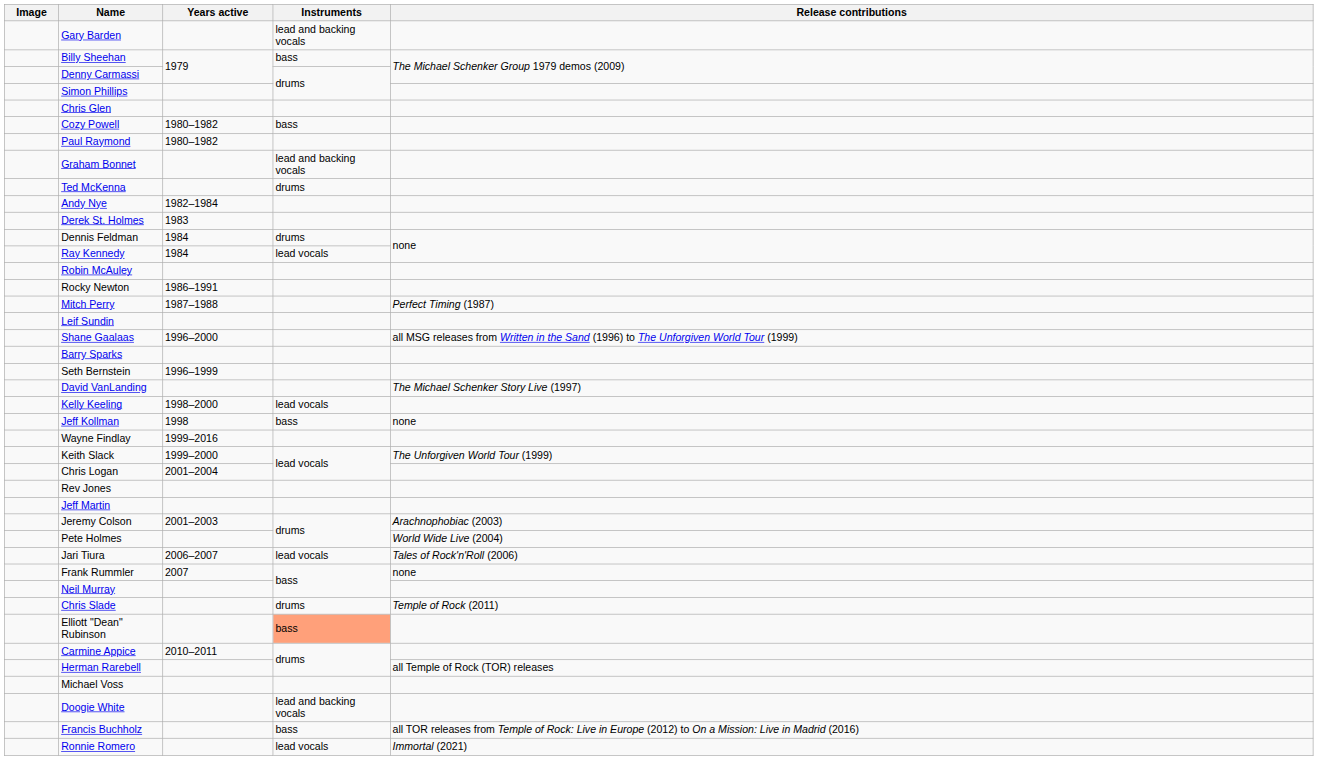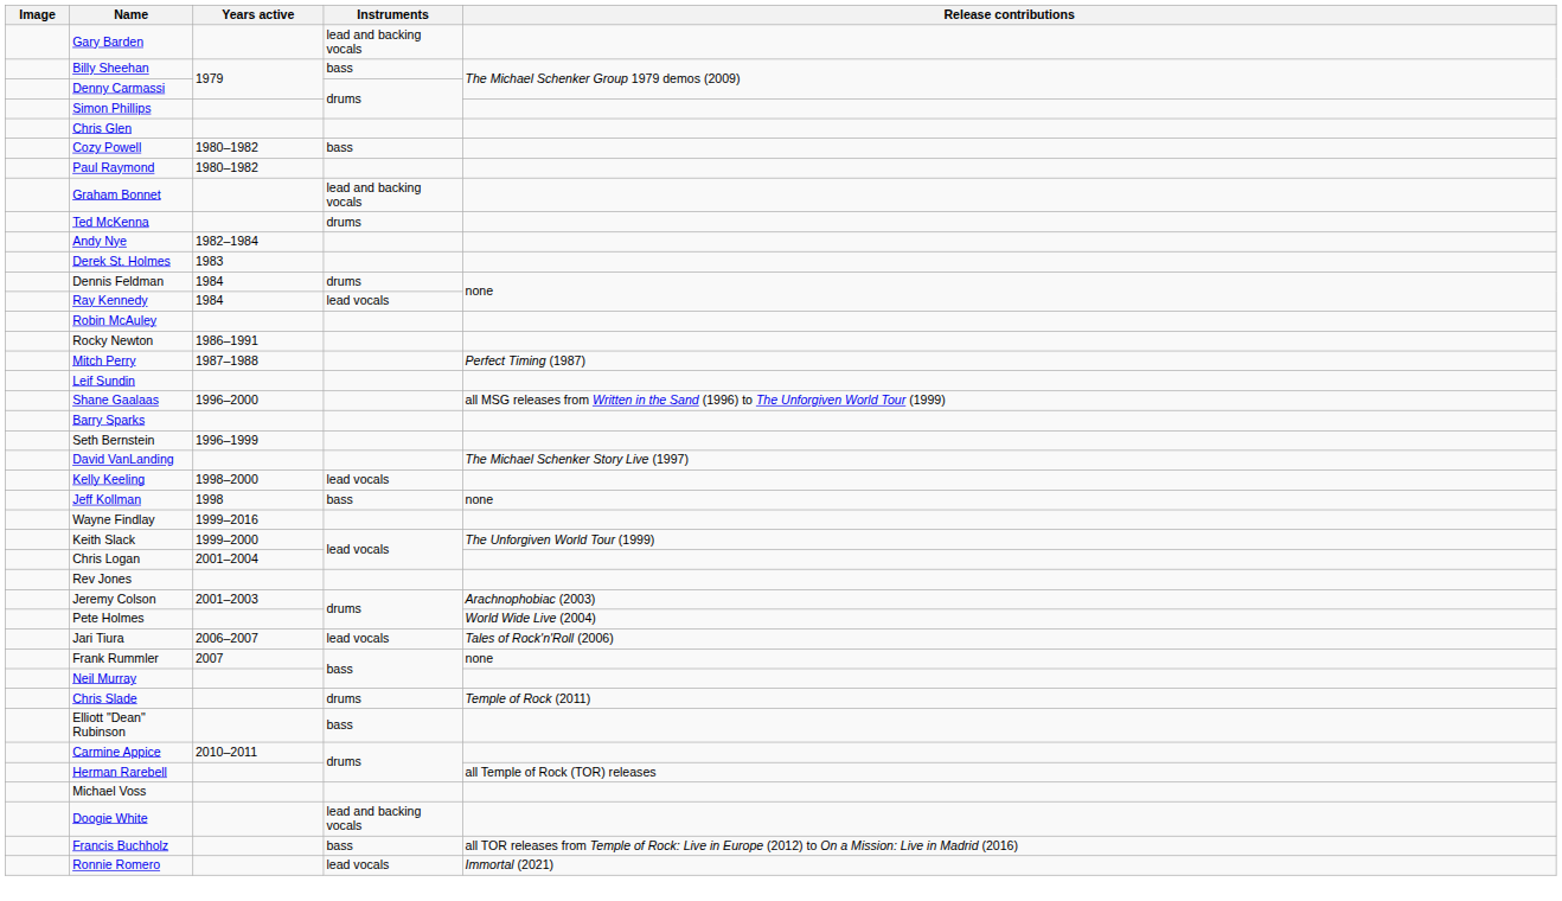 <table class="wikitable" border="1" width=100%>
 <tr>
 <th width="75">Image</th>
 <th width="150">Name</th>
 <th width="160">Years active</th>
 <th width="170">Instruments</th>
 <th>Release contributions</th>
 </tr>
 <tr>
 <td></td>
 <td><a href='#'>Gary Barden</a></td>
 <td></td>
 <td>lead and backing vocals</td>
 <td></td>
 </tr>
 <tr>
 <td></td>
 <td><a href='#'>Billy Sheehan</a></td>
 <td rowspan="2">1979</td>
 <td>bass</td>
 <td rowspan="2"><em>The Michael Schenker Group</em> 1979 demos (2009)</td>
 </tr>
 <tr>
 <td></td>
 <td><a href='#'>Denny Carmassi</a></td>
 <td rowspan="2">drums</td>
 </tr>
 <tr>
 <td></td>
 <td><a href='#'>Simon Phillips</a></td>
 <td></td>
 <td><br></td>
 </tr>
 <tr>
 <td></td>
 <td><a href='#'>Chris Glen</a></td>
 <td></td>
 <td></td>
 <td></td>
 </tr>
 <tr>
 <td></td>
 <td><a href='#'>Cozy Powell</a></td>
 <td>1980–1982 </td>
 <td>bass</td>
 <td></td>
 </tr>
 <tr>
 <td></td>
 <td><a href='#'>Paul Raymond</a></td>
 <td>1980–1982 </td>
 <td></td>
 <td></td>
 </tr>
 <tr>
 <td></td>
 <td><a href='#'>Graham Bonnet</a></td>
 <td></td>
 <td>lead and backing vocals</td>
 <td></td>
 </tr>
 <tr>
 <td></td>
 <td><a href='#'>Ted McKenna</a></td>
 <td></td>
 <td>drums</td>
 <td></td>
 </tr>
 <tr>
 <td></td>
 <td><a href='#'>Andy Nye</a></td>
 <td>1982–1984</td>
 <td></td>
 <td></td>
 </tr>
 <tr>
 <td></td>
 <td><a href='#'>Derek St. Holmes</a></td>
 <td>1983</td>
 <td></td>
 <td></td>
 </tr>
 <tr>
 <td></td>
 <td>Dennis Feldman</td>
 <td>1984</td>
 <td>drums</td>
 <td rowspan="2">none </td>
 </tr>
 <tr>
 <td></td>
 <td><a href='#'>Ray Kennedy</a></td>
 <td>1984 </td>
 <td>lead vocals</td>
 </tr>
 <tr>
 <td></td>
 <td><a href='#'>Robin McAuley</a></td>
 <td></td>
 <td><br></td>
 <td></td>
 </tr>
 <tr>
 <td></td>
 <td>Rocky Newton</td>
 <td>1986–1991</td>
 <td></td>
 <td></td>
 </tr>
 <tr>
 <td></td>
 <td><a href='#'>Mitch Perry</a></td>
 <td>1987–1988</td>
 <td></td>
 <td><em>Perfect Timing</em> (1987)</td>
 </tr>
 <tr>
 <td></td>
 <td><a href='#'>Leif Sundin</a></td>
 <td></td>
 <td></td>
 <td></td>
 </tr>
 <tr>
 <td></td>
 <td><a href='#'>Shane Gaalaas</a></td>
 <td>1996–2000</td>
 <td><br></td>
 <td>all MSG releases from <em><a href='#'>Written in the Sand</a></em> (1996) to <em><a href='#'>The Unforgiven World Tour</a></em> (1999)</td>
 </tr>
 <tr>
 <td></td>
 <td><a href='#'>Barry Sparks</a></td>
 <td></td>
 <td></td>
 <td></td>
 </tr>
 <tr>
 <td></td>
 <td>Seth Bernstein</td>
 <td>1996–1999</td>
 <td></td>
 <td></td>
 </tr>
 <tr>
 <td></td>
 <td><a href='#'>David VanLanding</a></td>
 <td></td>
 <td></td>
 <td><em>The Michael Schenker Story Live</em> (1997)</td>
 </tr>
 <tr>
 <td></td>
 <td><a href='#'>Kelly Keeling</a></td>
 <td>1998–2000</td>
 <td>lead vocals</td>
 <td></td>
 </tr>
 <tr>
 <td></td>
 <td><a href='#'>Jeff Kollman</a></td>
 <td>1998</td>
 <td>bass</td>
 <td>none </td>
 </tr>
 <tr>
 <td></td>
 <td>Wayne Findlay</td>
 <td>1999–2016</td>
 <td></td>
 <td></td>
 </tr>
 <tr>
 <td></td>
 <td>Keith Slack</td>
 <td>1999–2000</td>
 <td rowspan="2">lead vocals</td>
 <td><em>The Unforgiven World Tour</em> (1999)</td>
 </tr>
 <tr>
 <td></td>
 <td>Chris Logan</td>
 <td>2001–2004</td>
 <td></td>
 </tr>
 <tr>
 <td></td>
 <td>Rev Jones</td>
 <td></td>
 <td></td>
 <td></td>
 </tr>
 <tr>
 <td></td>
-<td><a href='#'>Jeff Martin</a></td>
-<td></td>
-<td></td>
-<td></td>
-</tr>
-<tr>
-<td></td>
 <td>Jeremy Colson</td>
 <td>2001–2003</td>
 <td rowspan="2">drums</td>
 <td><em>Arachnophobiac</em> (2003)</td>
 </tr>
 <tr>
 <td></td>
 <td>Pete Holmes</td>
 <td></td>
 <td><em>World Wide Live</em> (2004)</td>
 </tr>
 <tr>
 <td></td>
 <td>Jari Tiura</td>
 <td>2006–2007</td>
 <td>lead vocals</td>
 <td><em>Tales of Rock'n'Roll</em> (2006)</td>
 </tr>
 <tr>
 <td></td>
 <td>Frank Rummler</td>
 <td>2007</td>
 <td rowspan="2">bass</td>
 <td>none </td>
 </tr>
 <tr>
 <td></td>
 <td><a href='#'>Neil Murray</a></td>
 <td></td>
 <td></td>
 </tr>
 <tr>
 <td></td>
 <td><a href='#'>Chris Slade</a></td>
 <td></td>
 <td>drums</td>
 <td><em>Temple of Rock</em> (2011)</td>
 </tr>
 <tr>
 <td></td>
 <td>Elliott "Dean" Rubinson</td>
 <td></td>
-<td style="background: lightsalmon;">bass</td>
+<td>bass</td>
 <td></td>
 </tr>
 <tr>
 <td></td>
 <td><a href='#'>Carmine Appice</a></td>
 <td>2010–2011</td>
 <td rowspan="2">drums</td>
 <td></td>
 </tr>
 <tr>
 <td></td>
 <td><a href='#'>Herman Rarebell</a></td>
 <td></td>
 <td>all Temple of Rock (TOR) releases</td>
 </tr>
 <tr>
 <td></td>
 <td>Michael Voss</td>
 <td></td>
 <td></td>
 <td></td>
 </tr>
 <tr>
 <td></td>
 <td><a href='#'>Doogie White</a></td>
 <td></td>
 <td>lead and backing vocals</td>
 <td></td>
 </tr>
 <tr>
 <td></td>
 <td><a href='#'>Francis Buchholz</a></td>
 <td></td>
 <td>bass</td>
 <td>all TOR releases from <em>Temple of Rock: Live in Europe</em> (2012) to <em>On a Mission: Live in Madrid</em> (2016)</td>
 </tr>
 <tr>
 <td></td>
 <td><a href='#'>Ronnie Romero</a></td>
 <td></td>
 <td>lead vocals</td>
 <td><em>Immortal</em> (2021)</td>
 </tr>
 </table>
